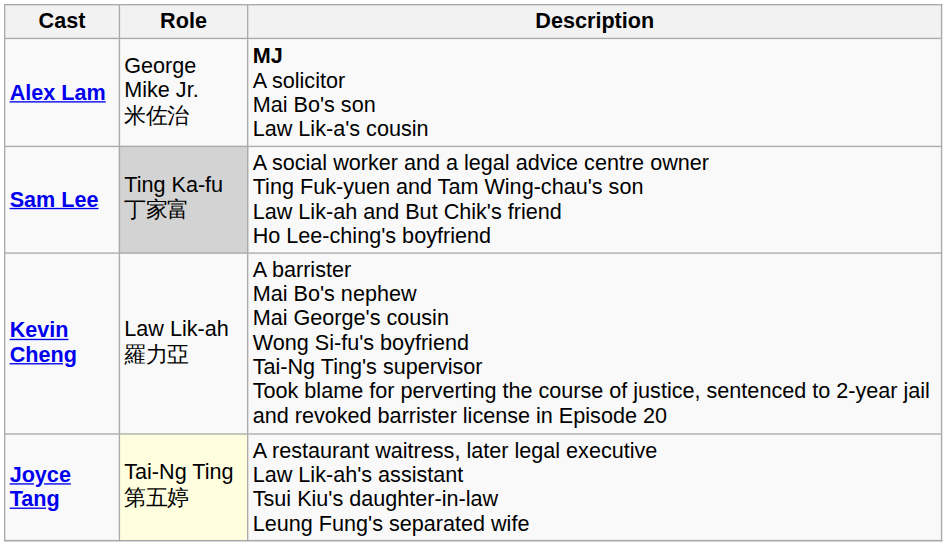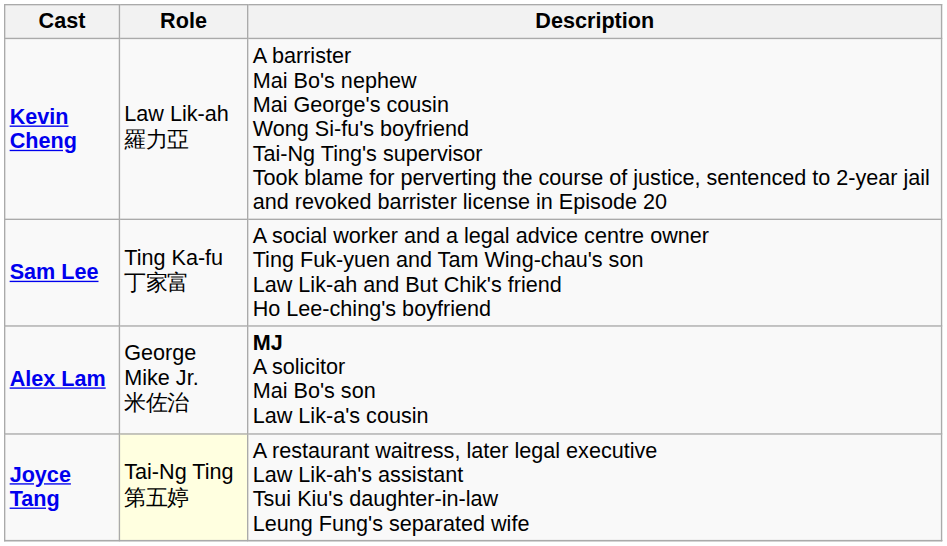 <table class="wikitable" width="55%">
 <tr>
 <th>Cast</th>
 <th>Role</th>
 <th>Description</th>
 </tr>
 <tr>
+<td><strong><a href='#'>Kevin Cheng</a></strong></td>
+<td>Law Lik-ah<br>羅力亞</td>
+<td>A barrister<br>Mai Bo's nephew<br>Mai George's cousin<br>Wong Si-fu's boyfriend<br>Tai-Ng Ting's supervisor<br>Took blame for perverting the course of justice, sentenced to 2-year jail and revoked barrister license in Episode 20</td>
+</tr>
+<tr>
+<td><strong><a href='#'>Sam Lee</a></strong></td>
+<td>Ting Ka-fu<br>丁家富</td>
+<td>A social worker and a legal advice centre owner<br>Ting Fuk-yuen and Tam Wing-chau's son<br>Law Lik-ah and But Chik's friend<br>Ho Lee-ching's boyfriend</td>
+</tr>
+<tr>
 <td><strong><a href='#'>Alex Lam</a></strong></td>
 <td>George Mike Jr.<br>米佐治</td>
 <td><strong>MJ</strong><br>A solicitor<br>Mai Bo's son<br>Law Lik-a's cousin</td>
-</tr>
-<tr>
-<td><strong><a href='#'>Sam Lee</a></strong></td>
-<td style="background: lightgrey;">Ting Ka-fu<br>丁家富</td>
-<td>A social worker and a legal advice centre owner<br>Ting Fuk-yuen and Tam Wing-chau's son<br>Law Lik-ah and But Chik's friend<br>Ho Lee-ching's boyfriend</td>
-</tr>
-<tr>
-<td><strong><a href='#'>Kevin Cheng</a></strong></td>
-<td>Law Lik-ah<br>羅力亞</td>
-<td>A barrister<br>Mai Bo's nephew<br>Mai George's cousin<br>Wong Si-fu's boyfriend<br>Tai-Ng Ting's supervisor<br>Took blame for perverting the course of justice, sentenced to 2-year jail and revoked barrister license in Episode 20</td>
 </tr>
 <tr>
 <td><strong><a href='#'>Joyce Tang</a></strong></td>
 <td style="background: lightyellow;">Tai-Ng Ting<br>第五婷</td>
 <td>A restaurant waitress, later legal executive<br>Law Lik-ah's assistant<br>Tsui Kiu's daughter-in-law<br>Leung Fung's separated wife</td>
 </tr>
 <tr>
 </tr>
 </table>
